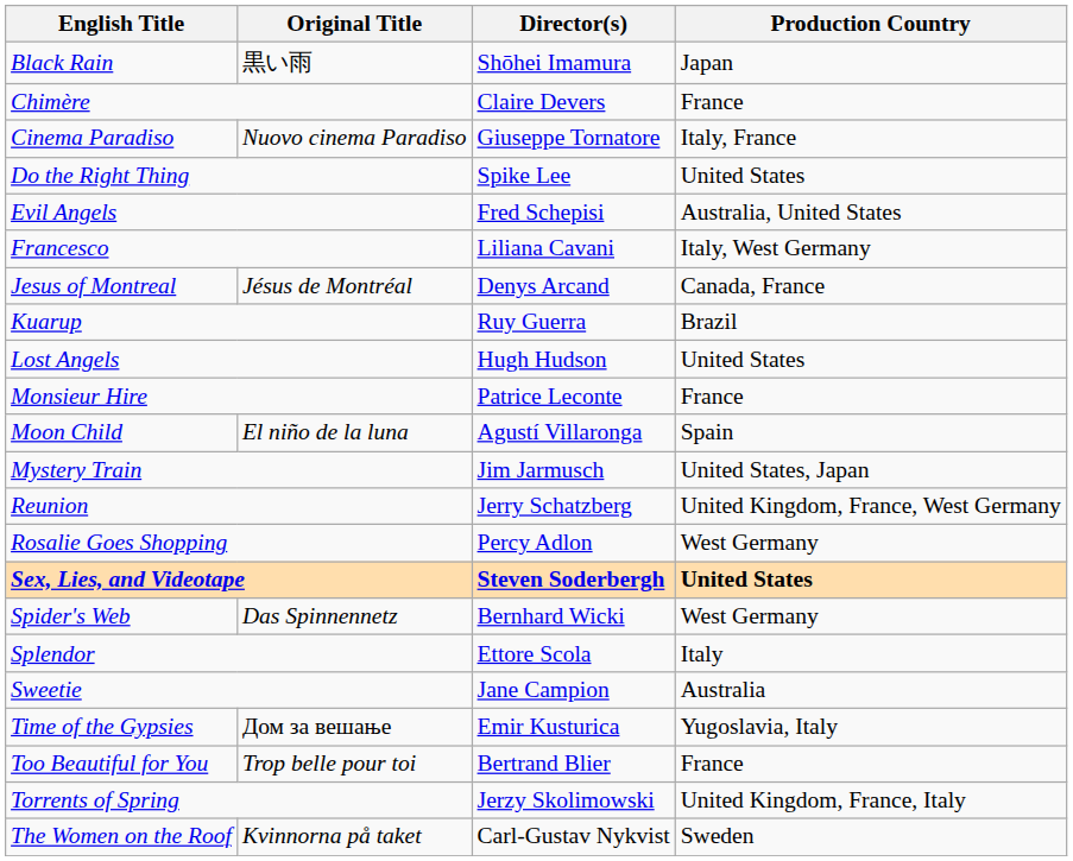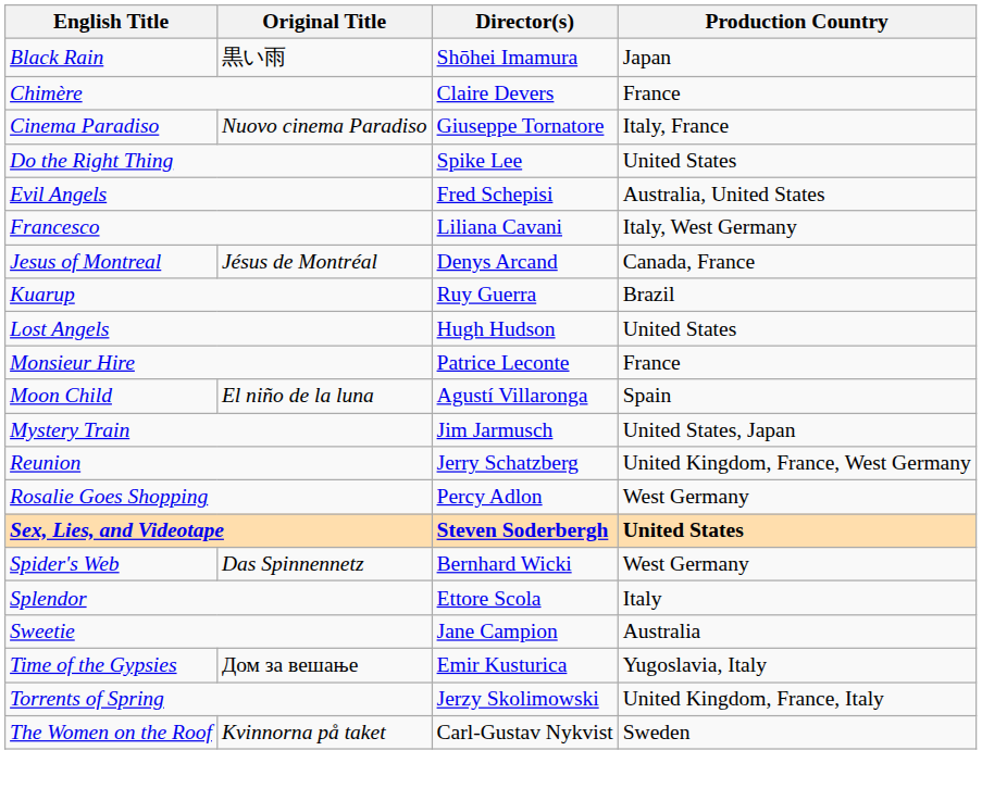 <table class="wikitable">
 <tr>
 <th>English Title</th>
 <th>Original Title</th>
 <th>Director(s)</th>
 <th>Production Country</th>
 </tr>
 <tr>
 <td><a href='#'><em>Black Rain</em></a></td>
 <td>黒い雨</td>
 <td><a href='#'>Shōhei Imamura</a></td>
 <td>Japan</td>
 </tr>
 <tr>
 <td colspan="2"><em><a href='#'>Chimère</a></em></td>
 <td><a href='#'>Claire Devers</a></td>
 <td>France</td>
 </tr>
 <tr>
 <td><em><a href='#'>Cinema Paradiso</a></em></td>
 <td><em>Nuovo cinema Paradiso</em></td>
 <td><a href='#'>Giuseppe Tornatore</a></td>
 <td>Italy, France</td>
 </tr>
 <tr>
 <td colspan="2"><em><a href='#'>Do the Right Thing</a></em></td>
 <td><a href='#'>Spike Lee</a></td>
 <td>United States</td>
 </tr>
 <tr>
 <td colspan="2"><em><a href='#'>Evil Angels</a></em></td>
 <td><a href='#'>Fred Schepisi</a></td>
 <td>Australia, United States</td>
 </tr>
 <tr>
 <td colspan="2"><em><a href='#'>Francesco</a></em></td>
 <td><a href='#'>Liliana Cavani</a></td>
 <td>Italy, West Germany</td>
 </tr>
 <tr>
 <td><em><a href='#'>Jesus of Montreal</a></em></td>
 <td><em>Jésus de Montréal</em></td>
 <td><a href='#'>Denys Arcand</a></td>
 <td>Canada, France</td>
 </tr>
 <tr>
 <td colspan="2"><em><a href='#'>Kuarup</a></em></td>
 <td><a href='#'>Ruy Guerra</a></td>
 <td>Brazil</td>
 </tr>
 <tr>
 <td colspan="2"><em><a href='#'>Lost Angels</a></em></td>
 <td><a href='#'>Hugh Hudson</a></td>
 <td>United States</td>
 </tr>
 <tr>
 <td colspan="2"><em><a href='#'>Monsieur Hire</a></em></td>
 <td><a href='#'>Patrice Leconte</a></td>
 <td>France</td>
 </tr>
 <tr>
 <td><em><a href='#'>Moon Child</a></em></td>
 <td><em>El niño de la luna</em></td>
 <td><a href='#'>Agustí Villaronga</a></td>
 <td>Spain</td>
 </tr>
 <tr>
 <td colspan="2"><em><a href='#'>Mystery Train</a></em></td>
 <td><a href='#'>Jim Jarmusch</a></td>
 <td>United States, Japan</td>
 </tr>
 <tr>
 <td colspan="2"><em><a href='#'>Reunion</a></em></td>
 <td><a href='#'>Jerry Schatzberg</a></td>
 <td>United Kingdom, France, West Germany</td>
 </tr>
 <tr>
 <td colspan="2"><em><a href='#'>Rosalie Goes Shopping</a></em></td>
 <td><a href='#'>Percy Adlon</a></td>
 <td>West Germany</td>
 </tr>
 <tr style="background:#FFDEAD;">
 <td colspan="2"><strong><em><a href='#'>Sex, Lies, and Videotape</a></em></strong></td>
 <td><strong><a href='#'>Steven Soderbergh</a></strong></td>
 <td><strong>United States</strong></td>
 </tr>
 <tr>
 <td><em><a href='#'>Spider's Web</a></em></td>
 <td><em>Das Spinnennetz</em></td>
 <td><a href='#'>Bernhard Wicki</a></td>
 <td>West Germany</td>
 </tr>
 <tr>
 <td colspan="2"><em><a href='#'>Splendor</a></em></td>
 <td><a href='#'>Ettore Scola</a></td>
 <td>Italy</td>
 </tr>
 <tr>
 <td colspan="2"><em><a href='#'>Sweetie</a></em></td>
 <td><a href='#'>Jane Campion</a></td>
 <td>Australia</td>
 </tr>
 <tr>
 <td><em><a href='#'>Time of the Gypsies</a></em></td>
 <td>Дом за вешање</td>
 <td><a href='#'>Emir Kusturica</a></td>
 <td>Yugoslavia, Italy</td>
 </tr>
 <tr>
-<td><em><a href='#'>Too Beautiful for You</a></em></td>
-<td><em>Trop belle pour toi</em></td>
-<td><a href='#'>Bertrand Blier</a></td>
-<td>France</td>
-</tr>
-<tr>
 <td colspan="2"><a href='#'><em>Torrents of Spring</em></a></td>
 <td><a href='#'>Jerzy Skolimowski</a></td>
 <td>United Kingdom, France, Italy</td>
 </tr>
 <tr>
 <td><em><a href='#'>The Women on the Roof</a></em></td>
 <td><em>Kvinnorna på taket</em></td>
 <td>Carl-Gustav Nykvist</td>
 <td>Sweden</td>
 </tr>
 </table>
